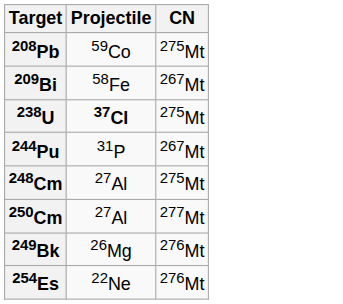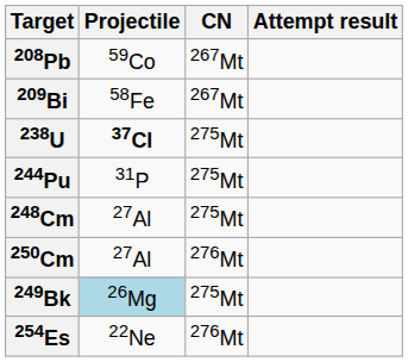 <table class="wikitable" style="text-align:center">
 <tr>
 <th>Target</th>
 <th>Projectile</th>
 <th>CN</th>
+<th>Attempt result</th>
 </tr>
 <tr>
 <th><sup>208</sup>Pb</th>
 <td><sup>59</sup>Co</td>
-<td><sup>275</sup>Mt</td>
+<td><sup>267</sup>Mt</td>
+<td></td>
 </tr>
 <tr>
 <th><sup>209</sup>Bi</th>
 <td><sup>58</sup>Fe</td>
 <td><sup>267</sup>Mt</td>
+<td></td>
 </tr>
 <tr>
 <th><sup>238</sup>U</th>
 <td><strong><sup>37</sup>Cl</strong></td>
 <td><sup>275</sup>Mt</td>
+<td></td>
 </tr>
 <tr>
 <th><sup>244</sup>Pu</th>
 <td><sup>31</sup>P</td>
-<td><sup>267</sup>Mt</td>
+<td><sup>275</sup>Mt</td>
+<td></td>
 </tr>
 <tr>
 <th><sup>248</sup>Cm</th>
 <td><sup>27</sup>Al</td>
 <td><sup>275</sup>Mt</td>
+<td></td>
 </tr>
 <tr>
 <th><sup>250</sup>Cm</th>
 <td><sup>27</sup>Al</td>
-<td><sup>277</sup>Mt</td>
+<td><sup>276</sup>Mt</td>
+<td></td>
 </tr>
 <tr>
 <th><sup>249</sup>Bk</th>
-<td><sup>26</sup>Mg</td>
-<td><sup>276</sup>Mt</td>
+<td style="background: lightblue;"><sup>26</sup>Mg</td>
+<td><sup>275</sup>Mt</td>
+<td></td>
 </tr>
 <tr>
 <th><sup>254</sup>Es</th>
 <td><sup>22</sup>Ne</td>
 <td><sup>276</sup>Mt</td>
+<td></td>
 </tr>
 </table>
